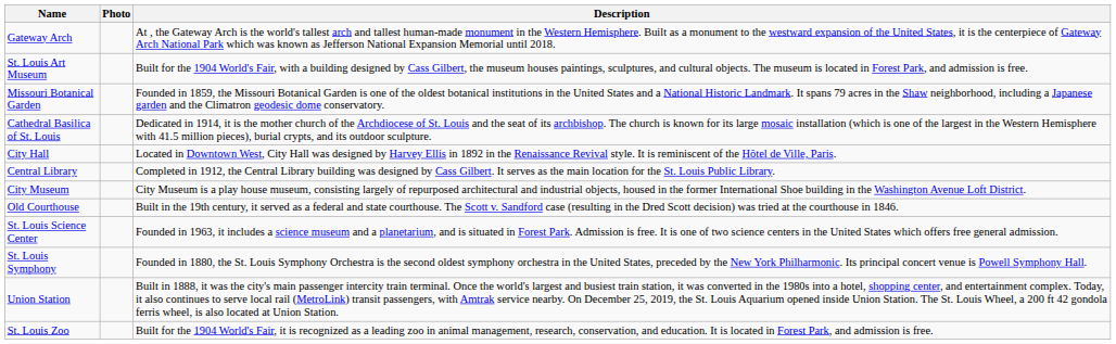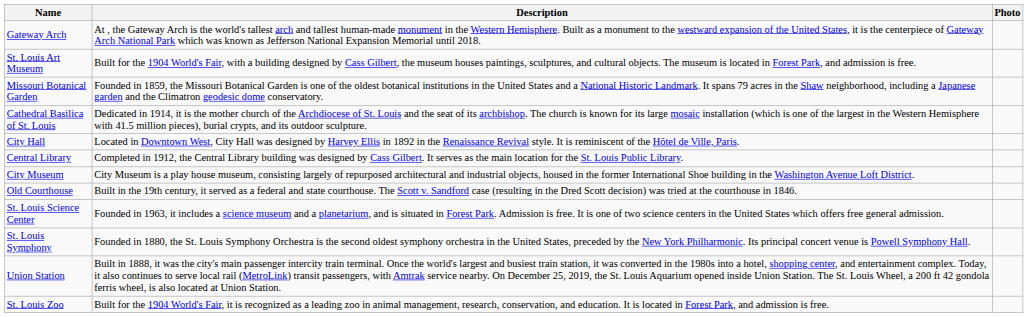 <table class="wikitable sortable">
 <tr>
 <th>Name</th>
+<th>Description</th>
 <th>Photo</th>
-<th>Description</th>
 </tr>
 <tr>
 <td><a href='#'>Gateway Arch</a></td>
+<td>At , the Gateway Arch is the world's tallest <a href='#'>arch</a> and tallest human-made <a href='#'>monument</a> in the <a href='#'>Western Hemisphere</a>. Built as a monument to the <a href='#'>westward expansion of the United States</a>, it is the centerpiece of <a href='#'>Gateway Arch National Park</a> which was known as Jefferson National Expansion Memorial until 2018.</td>
 <td></td>
-<td>At , the Gateway Arch is the world's tallest <a href='#'>arch</a> and tallest human-made <a href='#'>monument</a> in the <a href='#'>Western Hemisphere</a>. Built as a monument to the <a href='#'>westward expansion of the United States</a>, it is the centerpiece of <a href='#'>Gateway Arch National Park</a> which was known as Jefferson National Expansion Memorial until 2018.</td>
 </tr>
 <tr>
 <td><a href='#'>St. Louis Art Museum</a></td>
+<td>Built for the <a href='#'>1904 World's Fair</a>, with a building designed by <a href='#'>Cass Gilbert</a>, the museum houses paintings, sculptures, and cultural objects. The museum is located in <a href='#'>Forest Park</a>, and admission is free.</td>
 <td></td>
-<td>Built for the <a href='#'>1904 World's Fair</a>, with a building designed by <a href='#'>Cass Gilbert</a>, the museum houses paintings, sculptures, and cultural objects. The museum is located in <a href='#'>Forest Park</a>, and admission is free.</td>
 </tr>
 <tr>
 <td><a href='#'>Missouri Botanical Garden</a></td>
+<td>Founded in 1859, the Missouri Botanical Garden is one of the oldest botanical institutions in the United States and a <a href='#'>National Historic Landmark</a>. It spans 79 acres in the <a href='#'>Shaw</a> neighborhood, including a  <a href='#'>Japanese garden</a> and the Climatron <a href='#'>geodesic dome</a> conservatory.</td>
 <td></td>
-<td>Founded in 1859, the Missouri Botanical Garden is one of the oldest botanical institutions in the United States and a <a href='#'>National Historic Landmark</a>. It spans 79 acres in the <a href='#'>Shaw</a> neighborhood, including a  <a href='#'>Japanese garden</a> and the Climatron <a href='#'>geodesic dome</a> conservatory.</td>
 </tr>
 <tr>
 <td><a href='#'>Cathedral Basilica of St. Louis</a></td>
+<td>Dedicated in 1914, it is the mother church of the <a href='#'>Archdiocese of St. Louis</a> and the seat of its <a href='#'>archbishop</a>. The church is known for its large <a href='#'>mosaic</a> installation (which is one of the largest in the Western Hemisphere with 41.5 million pieces), burial crypts, and its outdoor sculpture.</td>
 <td></td>
-<td>Dedicated in 1914, it is the mother church of the <a href='#'>Archdiocese of St. Louis</a> and the seat of its <a href='#'>archbishop</a>. The church is known for its large <a href='#'>mosaic</a> installation (which is one of the largest in the Western Hemisphere with 41.5 million pieces), burial crypts, and its outdoor sculpture.</td>
 </tr>
 <tr>
 <td><a href='#'>City Hall</a></td>
+<td>Located in <a href='#'>Downtown West</a>, City Hall was designed by <a href='#'>Harvey Ellis</a> in 1892 in the <a href='#'>Renaissance Revival</a> style. It is reminiscent of the <a href='#'>Hôtel de Ville, Paris</a>.</td>
 <td></td>
-<td>Located in <a href='#'>Downtown West</a>, City Hall was designed by <a href='#'>Harvey Ellis</a> in 1892 in the <a href='#'>Renaissance Revival</a> style. It is reminiscent of the <a href='#'>Hôtel de Ville, Paris</a>.</td>
 </tr>
 <tr>
 <td><a href='#'>Central Library</a></td>
+<td>Completed in 1912, the Central Library building was designed by <a href='#'>Cass Gilbert</a>. It serves as the main location for the <a href='#'>St. Louis Public Library</a>.</td>
 <td></td>
-<td>Completed in 1912, the Central Library building was designed by <a href='#'>Cass Gilbert</a>. It serves as the main location for the <a href='#'>St. Louis Public Library</a>.</td>
 </tr>
 <tr>
 <td><a href='#'>City Museum</a></td>
+<td>City Museum is a play house museum, consisting largely of repurposed architectural and industrial objects, housed in the former International Shoe building in the <a href='#'>Washington Avenue Loft District</a>.</td>
 <td></td>
-<td>City Museum is a play house museum, consisting largely of repurposed architectural and industrial objects, housed in the former International Shoe building in the <a href='#'>Washington Avenue Loft District</a>.</td>
 </tr>
 <tr>
 <td><a href='#'>Old Courthouse</a></td>
+<td>Built in the 19th century, it served as a federal and state courthouse. The <a href='#'>Scott v. Sandford</a> case (resulting in the Dred Scott decision) was tried at the courthouse in 1846.</td>
 <td></td>
-<td>Built in the 19th century, it served as a federal and state courthouse. The <a href='#'>Scott v. Sandford</a> case (resulting in the Dred Scott decision) was tried at the courthouse in 1846.</td>
 </tr>
 <tr>
 <td><a href='#'>St. Louis Science Center</a></td>
+<td>Founded in 1963, it includes a <a href='#'>science museum</a> and a <a href='#'>planetarium</a>, and is situated in <a href='#'>Forest Park</a>. Admission is free. It is one of two science centers in the United States which offers free general admission.</td>
 <td></td>
-<td>Founded in 1963, it includes a <a href='#'>science museum</a> and a <a href='#'>planetarium</a>, and is situated in <a href='#'>Forest Park</a>. Admission is free. It is one of two science centers in the United States which offers free general admission.</td>
 </tr>
 <tr>
 <td><a href='#'>St. Louis Symphony</a></td>
+<td>Founded in 1880, the St. Louis Symphony Orchestra is the second oldest symphony orchestra in the United States, preceded by the <a href='#'>New York Philharmonic</a>. Its principal concert venue is <a href='#'>Powell Symphony Hall</a>.</td>
 <td></td>
-<td>Founded in 1880, the St. Louis Symphony Orchestra is the second oldest symphony orchestra in the United States, preceded by the <a href='#'>New York Philharmonic</a>. Its principal concert venue is <a href='#'>Powell Symphony Hall</a>.</td>
 </tr>
 <tr>
 <td><a href='#'>Union Station</a></td>
+<td>Built in 1888, it was the city's main passenger intercity train terminal. Once the world's largest and busiest train station, it was converted in the 1980s into a hotel, <a href='#'>shopping center</a>, and entertainment complex. Today, it also continues to serve local rail (<a href='#'>MetroLink</a>) transit passengers, with <a href='#'>Amtrak</a> service nearby. On December 25, 2019, the St. Louis Aquarium opened inside Union Station. The St. Louis Wheel, a 200 ft 42 gondola ferris wheel, is also located at Union Station.</td>
 <td></td>
-<td>Built in 1888, it was the city's main passenger intercity train terminal. Once the world's largest and busiest train station, it was converted in the 1980s into a hotel, <a href='#'>shopping center</a>, and entertainment complex. Today, it also continues to serve local rail (<a href='#'>MetroLink</a>) transit passengers, with <a href='#'>Amtrak</a> service nearby. On December 25, 2019, the St. Louis Aquarium opened inside Union Station. The St. Louis Wheel, a 200 ft 42 gondola ferris wheel, is also located at Union Station.</td>
 </tr>
 <tr>
 <td><a href='#'>St. Louis Zoo</a></td>
+<td>Built for the <a href='#'>1904 World's Fair</a>, it is recognized as a leading zoo in animal management, research, conservation, and education. It is located in <a href='#'>Forest Park</a>, and admission is free.</td>
 <td></td>
-<td>Built for the <a href='#'>1904 World's Fair</a>, it is recognized as a leading zoo in animal management, research, conservation, and education. It is located in <a href='#'>Forest Park</a>, and admission is free.</td>
 </tr>
 </table>
